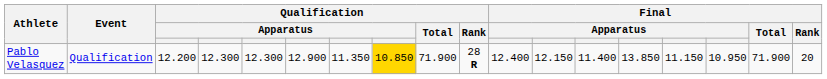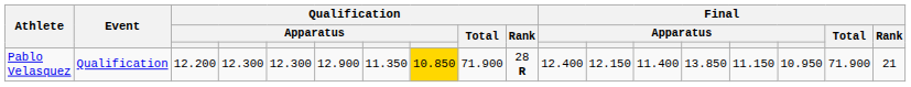 <table class="wikitable" style="font-size:90%">
 <tr>
 <th rowspan=3>Athlete</th>
 <th rowspan=3>Event</th>
 <th colspan =8>Qualification</th>
 <th colspan =8>Final</th>
 </tr>
 <tr style="font-size:95%">
 <th colspan=6>Apparatus</th>
 <th rowspan=2>Total</th>
 <th rowspan=2>Rank</th>
 <th colspan=6>Apparatus</th>
 <th rowspan=2>Total</th>
 <th rowspan=2>Rank</th>
 </tr>
 <tr style="font-size:95%">
 <th></th>
 <th></th>
 <th></th>
 <th></th>
 <th></th>
 <th></th>
 <th></th>
 <th></th>
 <th></th>
 <th></th>
 <th></th>
 <th></th>
 </tr>
 <tr align=center>
 <td align=left><a href='#'>Pablo Velasquez</a></td>
 <td style="text-align:left;"><a href='#'>Qualification</a></td>
 <td>12.200</td>
 <td>12.300</td>
 <td>12.300</td>
 <td>12.900</td>
 <td>11.350</td>
 <td style="background: gold;">10.850</td>
 <td>71.900</td>
 <td>28 <strong>R</strong></td>
 <td>12.400</td>
 <td>12.150</td>
 <td>11.400</td>
 <td>13.850</td>
 <td>11.150</td>
 <td>10.950</td>
 <td>71.900</td>
-<td>20</td>
+<td>21</td>
 </tr>
 </table>
